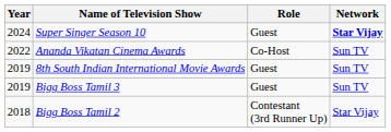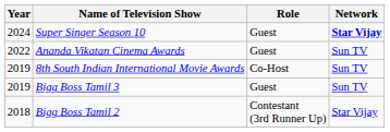 <table class="wikitable">
 <tr>
 <th>Year</th>
 <th>Name of Television Show</th>
 <th>Role</th>
 <th>Network</th>
 </tr>
 <tr>
 <td>2024</td>
 <td><a href='#'><em>Super Singer Season 10</em></a></td>
 <td>Guest</td>
 <td><strong><a href='#'>Star Vijay</a></strong></td>
 </tr>
 <tr>
 <td>2022</td>
 <td><em><a href='#'>Ananda Vikatan Cinema Awards</a></em></td>
-<td>Co-Host</td>
+<td>Guest</td>
 <td><a href='#'>Sun TV</a></td>
 </tr>
 <tr>
 <td>2019</td>
 <td><em><a href='#'>8th South Indian International Movie Awards</a></em></td>
-<td>Guest</td>
+<td>Co-Host</td>
 <td><a href='#'>Sun TV</a></td>
 </tr>
 <tr>
 <td>2019</td>
 <td><em><a href='#'>Bigg Boss Tamil 3</a></em></td>
 <td>Guest</td>
 <td><a href='#'>Sun TV</a></td>
 </tr>
 <tr>
 <td>2018</td>
 <td><em><a href='#'>Bigg Boss Tamil 2</a></em></td>
 <td>Contestant<br>(3rd Runner Up)</td>
 <td><a href='#'>Star Vijay</a></td>
 </tr>
 </table>
